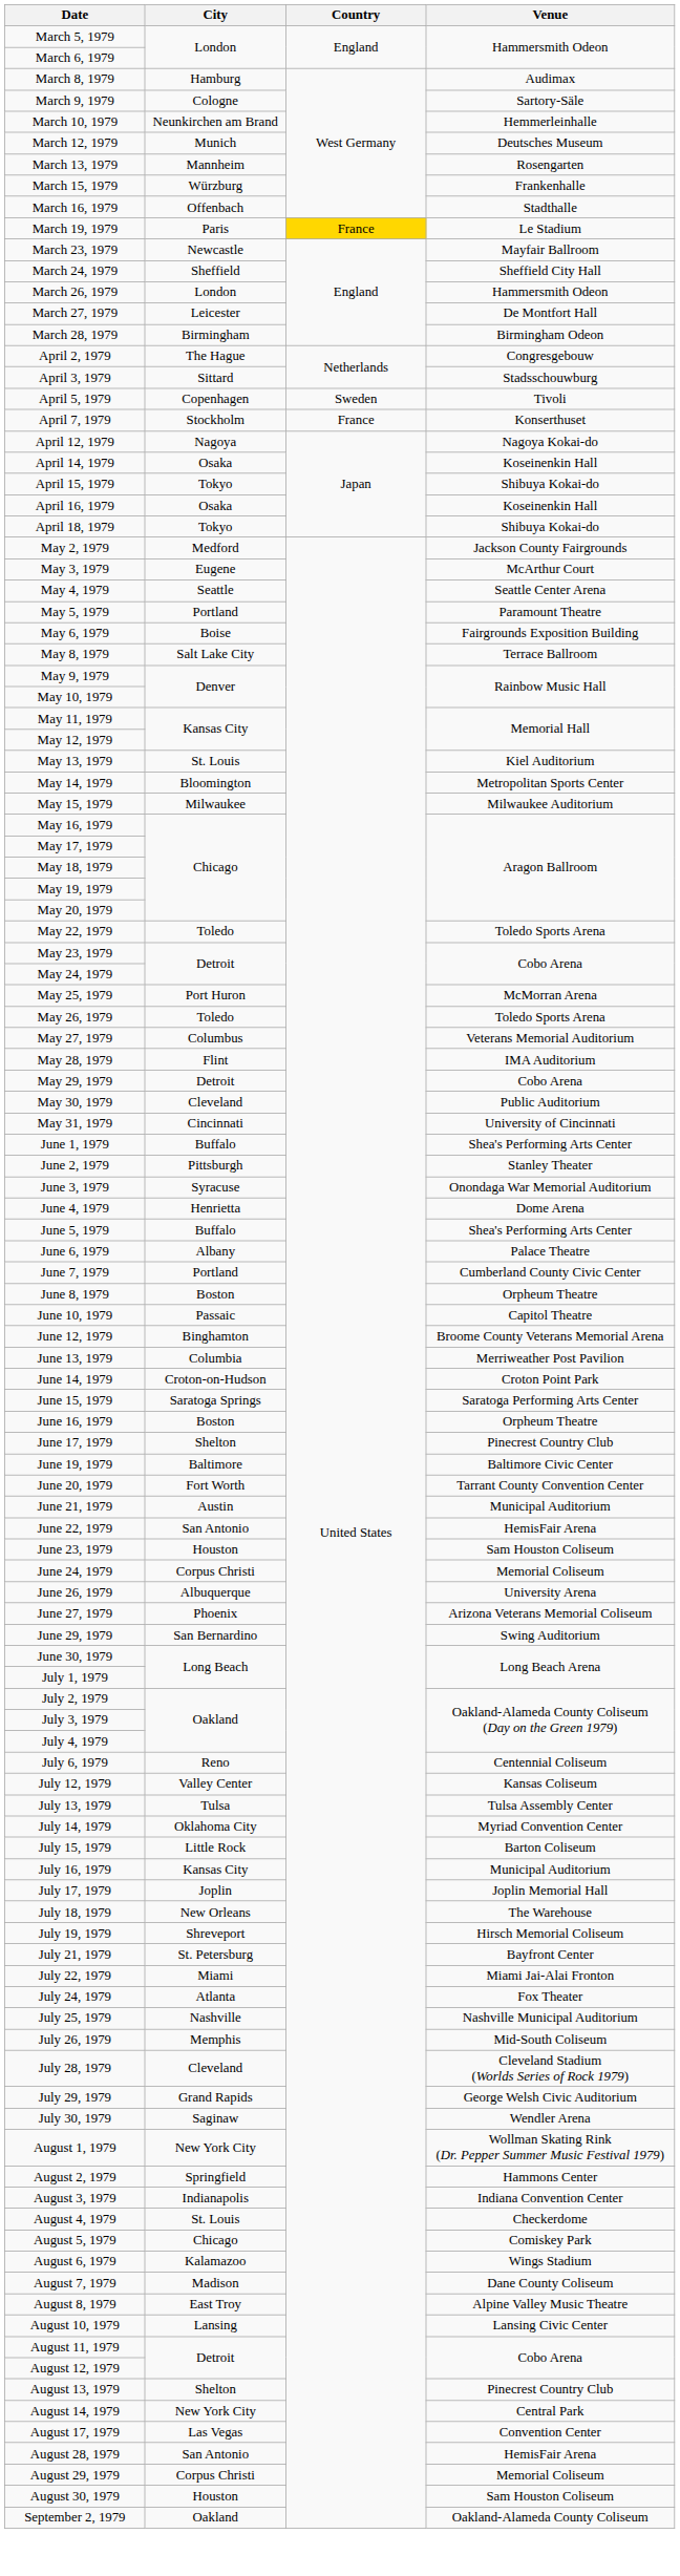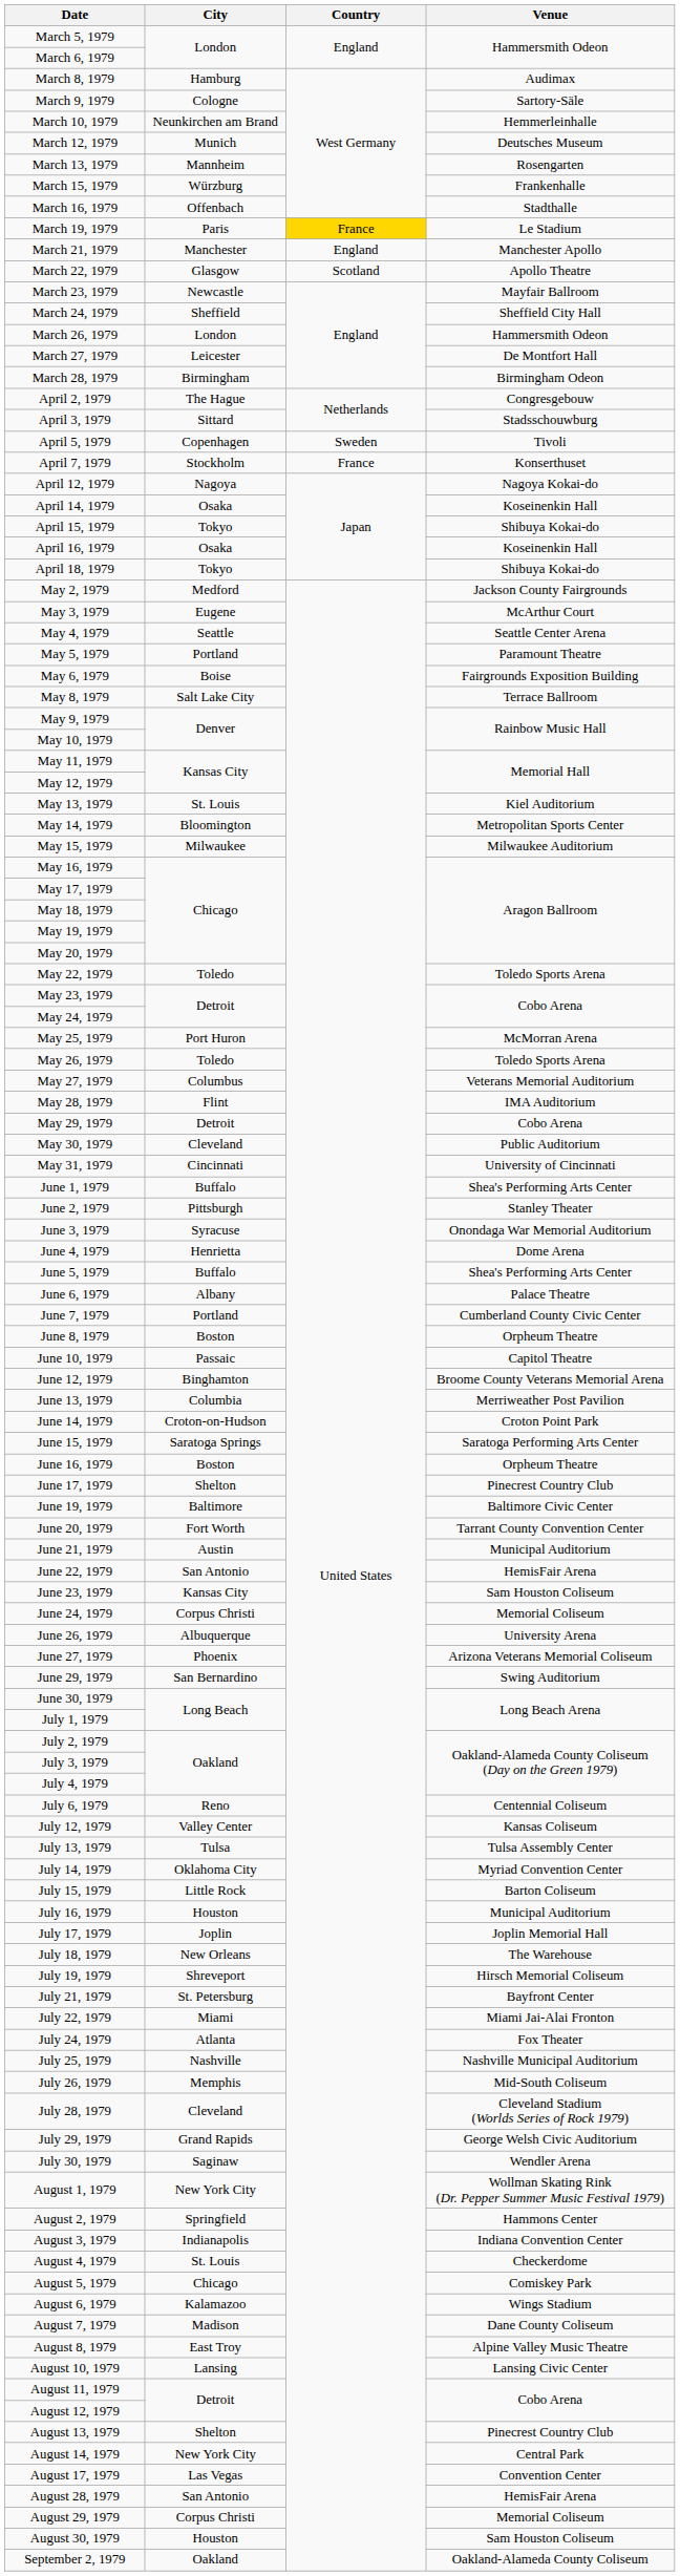 <table class="wikitable" style="text-align:center;">
 <tr>
 <th scope="col" style="width:10em;">Date</th>
 <th scope="col" style="width:10em;">City</th>
 <th scope="col" style="width:10em;">Country</th>
 <th scope="col" style="width:18em;">Venue</th>
 </tr>
 <tr>
 <td>March 5, 1979</td>
 <td rowspan="2">London</td>
 <td rowspan="2">England</td>
 <td rowspan="2">Hammersmith Odeon</td>
 </tr>
 <tr>
 <td>March 6, 1979</td>
 </tr>
 <tr>
 <td>March 8, 1979</td>
 <td>Hamburg</td>
 <td rowspan="7">West Germany</td>
 <td>Audimax</td>
 </tr>
 <tr>
 <td>March 9, 1979</td>
 <td>Cologne</td>
 <td>Sartory-Säle</td>
 </tr>
 <tr>
 <td>March 10, 1979</td>
 <td>Neunkirchen am Brand</td>
 <td>Hemmerleinhalle</td>
 </tr>
 <tr>
 <td>March 12, 1979</td>
 <td>Munich</td>
 <td>Deutsches Museum</td>
 </tr>
 <tr>
 <td>March 13, 1979</td>
 <td>Mannheim</td>
 <td>Rosengarten</td>
 </tr>
 <tr>
 <td>March 15, 1979</td>
 <td>Würzburg</td>
 <td>Frankenhalle</td>
 </tr>
 <tr>
 <td>March 16, 1979</td>
 <td>Offenbach</td>
 <td>Stadthalle</td>
 </tr>
 <tr>
 <td>March 19, 1979</td>
 <td>Paris</td>
 <td style="background: gold;">France</td>
 <td>Le Stadium</td>
+</tr>
+<tr>
+<td>March 21, 1979</td>
+<td>Manchester</td>
+<td>England</td>
+<td>Manchester Apollo</td>
+</tr>
+<tr>
+<td>March 22, 1979</td>
+<td>Glasgow</td>
+<td>Scotland</td>
+<td>Apollo Theatre</td>
 </tr>
 <tr>
 <td>March 23, 1979</td>
 <td>Newcastle</td>
 <td rowspan="5">England</td>
 <td>Mayfair Ballroom</td>
 </tr>
 <tr>
 <td>March 24, 1979</td>
 <td>Sheffield</td>
 <td>Sheffield City Hall</td>
 </tr>
 <tr>
 <td>March 26, 1979</td>
 <td>London</td>
 <td>Hammersmith Odeon</td>
 </tr>
 <tr>
 <td>March 27, 1979</td>
 <td>Leicester</td>
 <td>De Montfort Hall</td>
 </tr>
 <tr>
 <td>March 28, 1979</td>
 <td>Birmingham</td>
 <td>Birmingham Odeon</td>
 </tr>
 <tr>
 <td>April 2, 1979</td>
 <td>The Hague</td>
 <td rowspan="2">Netherlands</td>
 <td>Congresgebouw</td>
 </tr>
 <tr>
 <td>April 3, 1979</td>
 <td>Sittard</td>
 <td>Stadsschouwburg</td>
 </tr>
 <tr>
 <td>April 5, 1979</td>
 <td>Copenhagen</td>
 <td>Sweden</td>
 <td>Tivoli</td>
 </tr>
 <tr>
 <td>April 7, 1979</td>
 <td>Stockholm</td>
 <td>France</td>
 <td>Konserthuset</td>
 </tr>
 <tr>
 <td>April 12, 1979</td>
 <td>Nagoya</td>
 <td rowspan="5">Japan</td>
 <td>Nagoya Kokai-do</td>
 </tr>
 <tr>
 <td>April 14, 1979</td>
 <td>Osaka</td>
 <td>Koseinenkin Hall</td>
 </tr>
 <tr>
 <td>April 15, 1979</td>
 <td>Tokyo</td>
 <td>Shibuya Kokai-do</td>
 </tr>
 <tr>
 <td>April 16, 1979</td>
 <td>Osaka</td>
 <td>Koseinenkin Hall</td>
 </tr>
 <tr>
 <td>April 18, 1979</td>
 <td>Tokyo</td>
 <td>Shibuya Kokai-do</td>
 </tr>
 <tr>
 <td>May 2, 1979</td>
 <td>Medford</td>
 <td rowspan="92">United States</td>
 <td>Jackson County Fairgrounds</td>
 </tr>
 <tr>
 <td>May 3, 1979</td>
 <td>Eugene</td>
 <td>McArthur Court</td>
 </tr>
 <tr>
 <td>May 4, 1979</td>
 <td>Seattle</td>
 <td>Seattle Center Arena</td>
 </tr>
 <tr>
 <td>May 5, 1979</td>
 <td>Portland</td>
 <td>Paramount Theatre</td>
 </tr>
 <tr>
 <td>May 6, 1979</td>
 <td>Boise</td>
 <td>Fairgrounds Exposition Building</td>
 </tr>
 <tr>
 <td>May 8, 1979</td>
 <td>Salt Lake City</td>
 <td>Terrace Ballroom</td>
 </tr>
 <tr>
 <td>May 9, 1979</td>
 <td rowspan="2">Denver</td>
 <td rowspan="2">Rainbow Music Hall</td>
 </tr>
 <tr>
 <td>May 10, 1979</td>
 </tr>
 <tr>
 <td>May 11, 1979</td>
 <td rowspan="2">Kansas City</td>
 <td rowspan="2">Memorial Hall</td>
 </tr>
 <tr>
 <td>May 12, 1979</td>
 </tr>
 <tr>
 <td>May 13, 1979</td>
 <td>St. Louis</td>
 <td>Kiel Auditorium</td>
 </tr>
 <tr>
 <td>May 14, 1979</td>
 <td>Bloomington</td>
 <td>Metropolitan Sports Center</td>
 </tr>
 <tr>
 <td>May 15, 1979</td>
 <td>Milwaukee</td>
 <td>Milwaukee Auditorium</td>
 </tr>
 <tr>
 <td>May 16, 1979</td>
 <td rowspan="5">Chicago</td>
 <td rowspan="5">Aragon Ballroom</td>
 </tr>
 <tr>
 <td>May 17, 1979</td>
 </tr>
 <tr>
 <td>May 18, 1979</td>
 </tr>
 <tr>
 <td>May 19, 1979</td>
 </tr>
 <tr>
 <td>May 20, 1979</td>
 </tr>
 <tr>
 <td>May 22, 1979</td>
 <td>Toledo</td>
 <td>Toledo Sports Arena</td>
 </tr>
 <tr>
 <td>May 23, 1979</td>
 <td rowspan="2">Detroit</td>
 <td rowspan="2">Cobo Arena</td>
 </tr>
 <tr>
 <td>May 24, 1979</td>
 </tr>
 <tr>
 <td>May 25, 1979</td>
 <td>Port Huron</td>
 <td>McMorran Arena</td>
 </tr>
 <tr>
 <td>May 26, 1979</td>
 <td>Toledo</td>
 <td>Toledo Sports Arena</td>
 </tr>
 <tr>
 <td>May 27, 1979</td>
 <td>Columbus</td>
 <td>Veterans Memorial Auditorium</td>
 </tr>
 <tr>
 <td>May 28, 1979</td>
 <td>Flint</td>
 <td>IMA Auditorium</td>
 </tr>
 <tr>
 <td>May 29, 1979</td>
 <td>Detroit</td>
 <td>Cobo Arena</td>
 </tr>
 <tr>
 <td>May 30, 1979</td>
 <td>Cleveland</td>
 <td>Public Auditorium</td>
 </tr>
 <tr>
 <td>May 31, 1979</td>
 <td>Cincinnati</td>
 <td>University of Cincinnati</td>
 </tr>
 <tr>
 <td>June 1, 1979</td>
 <td>Buffalo</td>
 <td>Shea's Performing Arts Center</td>
 </tr>
 <tr>
 <td>June 2, 1979</td>
 <td>Pittsburgh</td>
 <td>Stanley Theater</td>
 </tr>
 <tr>
 <td>June 3, 1979</td>
 <td>Syracuse</td>
 <td>Onondaga War Memorial Auditorium</td>
 </tr>
 <tr>
 <td>June 4, 1979</td>
 <td>Henrietta</td>
 <td>Dome Arena</td>
 </tr>
 <tr>
 <td>June 5, 1979</td>
 <td>Buffalo</td>
 <td>Shea's Performing Arts Center</td>
 </tr>
 <tr>
 <td>June 6, 1979</td>
 <td>Albany</td>
 <td>Palace Theatre</td>
 </tr>
 <tr>
 <td>June 7, 1979</td>
 <td>Portland</td>
 <td>Cumberland County Civic Center</td>
 </tr>
 <tr>
 <td>June 8, 1979</td>
 <td>Boston</td>
 <td>Orpheum Theatre</td>
 </tr>
 <tr>
 <td>June 10, 1979</td>
 <td>Passaic</td>
 <td>Capitol Theatre</td>
 </tr>
 <tr>
 <td>June 12, 1979</td>
 <td>Binghamton</td>
 <td>Broome County Veterans Memorial Arena</td>
 </tr>
 <tr>
 <td>June 13, 1979</td>
 <td>Columbia</td>
 <td>Merriweather Post Pavilion</td>
 </tr>
 <tr>
 <td>June 14, 1979</td>
 <td>Croton-on-Hudson</td>
 <td>Croton Point Park</td>
 </tr>
 <tr>
 <td>June 15, 1979</td>
 <td>Saratoga Springs</td>
 <td>Saratoga Performing Arts Center</td>
 </tr>
 <tr>
 <td>June 16, 1979</td>
 <td>Boston</td>
 <td>Orpheum Theatre</td>
 </tr>
 <tr>
 <td>June 17, 1979</td>
 <td>Shelton</td>
 <td>Pinecrest Country Club</td>
 </tr>
 <tr>
 <td>June 19, 1979</td>
 <td>Baltimore</td>
 <td>Baltimore Civic Center</td>
 </tr>
 <tr>
 <td>June 20, 1979</td>
 <td>Fort Worth</td>
 <td>Tarrant County Convention Center</td>
 </tr>
 <tr>
 <td>June 21, 1979</td>
 <td>Austin</td>
 <td>Municipal Auditorium</td>
 </tr>
 <tr>
 <td>June 22, 1979</td>
 <td>San Antonio</td>
 <td>HemisFair Arena</td>
 </tr>
 <tr>
 <td>June 23, 1979</td>
-<td>Houston</td>
+<td>Kansas City</td>
 <td>Sam Houston Coliseum</td>
 </tr>
 <tr>
 <td>June 24, 1979</td>
 <td>Corpus Christi</td>
 <td>Memorial Coliseum</td>
 </tr>
 <tr>
 <td>June 26, 1979</td>
 <td>Albuquerque</td>
 <td>University Arena</td>
 </tr>
 <tr>
 <td>June 27, 1979</td>
 <td>Phoenix</td>
 <td>Arizona Veterans Memorial Coliseum</td>
 </tr>
 <tr>
 <td>June 29, 1979</td>
 <td>San Bernardino</td>
 <td>Swing Auditorium</td>
 </tr>
 <tr>
 <td>June 30, 1979</td>
 <td rowspan="2">Long Beach</td>
 <td rowspan="2">Long Beach Arena</td>
 </tr>
 <tr>
 <td>July 1, 1979</td>
 </tr>
 <tr>
 <td>July 2, 1979</td>
 <td rowspan="3">Oakland</td>
 <td rowspan="3">Oakland-Alameda County Coliseum<br>(<em>Day on the Green 1979</em>)</td>
 </tr>
 <tr>
 <td>July 3, 1979</td>
 </tr>
 <tr>
 <td>July 4, 1979</td>
 </tr>
 <tr>
 <td>July 6, 1979</td>
 <td>Reno</td>
 <td>Centennial Coliseum</td>
 </tr>
 <tr>
 <td>July 12, 1979</td>
 <td>Valley Center</td>
 <td>Kansas Coliseum</td>
 </tr>
 <tr>
 <td>July 13, 1979</td>
 <td>Tulsa</td>
 <td>Tulsa Assembly Center</td>
 </tr>
 <tr>
 <td>July 14, 1979</td>
 <td>Oklahoma City</td>
 <td>Myriad Convention Center</td>
 </tr>
 <tr>
 <td>July 15, 1979</td>
 <td>Little Rock</td>
 <td>Barton Coliseum</td>
 </tr>
 <tr>
 <td>July 16, 1979</td>
-<td>Kansas City</td>
+<td>Houston</td>
 <td>Municipal Auditorium</td>
 </tr>
 <tr>
 <td>July 17, 1979</td>
 <td>Joplin</td>
 <td>Joplin Memorial Hall</td>
 </tr>
 <tr>
 <td>July 18, 1979</td>
 <td>New Orleans</td>
 <td>The Warehouse</td>
 </tr>
 <tr>
 <td>July 19, 1979</td>
 <td>Shreveport</td>
 <td>Hirsch Memorial Coliseum</td>
 </tr>
 <tr>
 <td>July 21, 1979</td>
 <td>St. Petersburg</td>
 <td>Bayfront Center</td>
 </tr>
 <tr>
 <td>July 22, 1979</td>
 <td>Miami</td>
 <td>Miami Jai-Alai Fronton</td>
 </tr>
 <tr>
 <td>July 24, 1979</td>
 <td>Atlanta</td>
 <td>Fox Theater</td>
 </tr>
 <tr>
 <td>July 25, 1979</td>
 <td>Nashville</td>
 <td>Nashville Municipal Auditorium</td>
 </tr>
 <tr>
 <td>July 26, 1979</td>
 <td>Memphis</td>
 <td>Mid-South Coliseum</td>
 </tr>
 <tr>
 <td>July 28, 1979</td>
 <td>Cleveland</td>
 <td>Cleveland Stadium<br>(<em>Worlds Series of Rock 1979</em>)</td>
 </tr>
 <tr>
 <td>July 29, 1979</td>
 <td>Grand Rapids</td>
 <td>George Welsh Civic Auditorium</td>
 </tr>
 <tr>
 <td>July 30, 1979</td>
 <td>Saginaw</td>
 <td>Wendler Arena</td>
 </tr>
 <tr>
 <td>August 1, 1979</td>
 <td>New York City</td>
 <td>Wollman Skating Rink<br>(<em>Dr. Pepper Summer Music Festival 1979</em>)</td>
 </tr>
 <tr>
 <td>August 2, 1979</td>
 <td>Springfield</td>
 <td>Hammons Center</td>
 </tr>
 <tr>
 <td>August 3, 1979</td>
 <td>Indianapolis</td>
 <td>Indiana Convention Center</td>
 </tr>
 <tr>
 <td>August 4, 1979</td>
 <td>St. Louis</td>
 <td>Checkerdome</td>
 </tr>
 <tr>
 <td>August 5, 1979</td>
 <td>Chicago</td>
 <td>Comiskey Park</td>
 </tr>
 <tr>
 <td>August 6, 1979</td>
 <td>Kalamazoo</td>
 <td>Wings Stadium</td>
 </tr>
 <tr>
 <td>August 7, 1979</td>
 <td>Madison</td>
 <td>Dane County Coliseum</td>
 </tr>
 <tr>
 <td>August 8, 1979</td>
 <td>East Troy</td>
 <td>Alpine Valley Music Theatre</td>
 </tr>
 <tr>
 <td>August 10, 1979</td>
 <td>Lansing</td>
 <td>Lansing Civic Center</td>
 </tr>
 <tr>
 <td>August 11, 1979</td>
 <td rowspan="2">Detroit</td>
 <td rowspan="2">Cobo Arena</td>
 </tr>
 <tr>
 <td>August 12, 1979</td>
 </tr>
 <tr>
 <td>August 13, 1979</td>
 <td>Shelton</td>
 <td>Pinecrest Country Club</td>
 </tr>
 <tr>
 <td>August 14, 1979</td>
 <td>New York City</td>
 <td>Central Park</td>
 </tr>
 <tr>
 <td>August 17, 1979</td>
 <td>Las Vegas</td>
 <td>Convention Center</td>
 </tr>
 <tr>
 <td>August 28, 1979</td>
 <td>San Antonio</td>
 <td>HemisFair Arena</td>
 </tr>
 <tr>
 <td>August 29, 1979</td>
 <td>Corpus Christi</td>
 <td>Memorial Coliseum</td>
 </tr>
 <tr>
 <td>August 30, 1979</td>
 <td>Houston</td>
 <td>Sam Houston Coliseum</td>
 </tr>
 <tr>
 <td>September 2, 1979</td>
 <td>Oakland</td>
 <td>Oakland-Alameda County Coliseum</td>
 </tr>
 </table>
